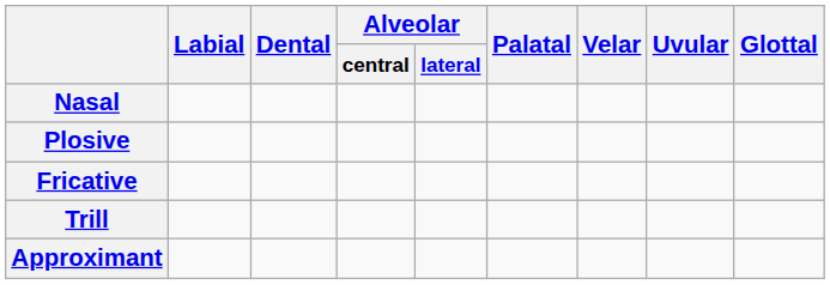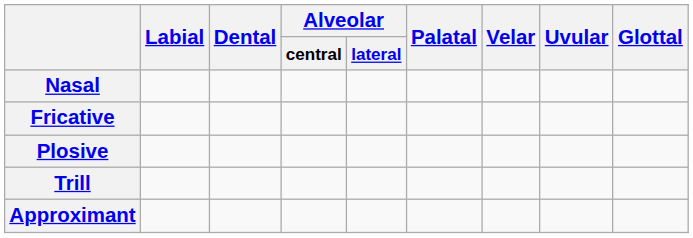 <table class="wikitable" style="text-align:center;">
 <tr>
 <th rowspan=2></th>
 <th rowspan=2><a href='#'>Labial</a></th>
 <th rowspan=2><a href='#'>Dental</a></th>
 <th colspan=2><a href='#'>Alveolar</a></th>
 <th rowspan=2><a href='#'>Palatal</a></th>
 <th rowspan=2><a href='#'>Velar</a></th>
 <th rowspan=2><a href='#'>Uvular</a></th>
 <th rowspan=2><a href='#'>Glottal</a></th>
 </tr>
 <tr>
 <th><small>central</small></th>
 <th><small><a href='#'>lateral</a></small></th>
 </tr>
 <tr>
 <th><a href='#'>Nasal</a></th>
 <td></td>
 <td></td>
 <td></td>
 <td></td>
 <td></td>
 <td></td>
 <td></td>
 <td></td>
 </tr>
 <tr>
+<th><a href='#'>Fricative</a></th>
+<td>   </td>
+<td>   </td>
+<td></td>
+<td></td>
+<td></td>
+<td></td>
+<td></td>
+<td></td>
+</tr>
+<tr>
 <th><a href='#'>Plosive</a></th>
 <td>   </td>
 <td></td>
 <td>   </td>
 <td></td>
 <td></td>
 <td>   </td>
-<td></td>
-<td></td>
-</tr>
-<tr>
-<th><a href='#'>Fricative</a></th>
-<td>   </td>
-<td>   </td>
-<td></td>
-<td></td>
-<td></td>
-<td></td>
 <td></td>
 <td></td>
 </tr>
 <tr>
 <th><a href='#'>Trill</a></th>
 <td></td>
 <td></td>
 <td>   </td>
 <td></td>
 <td></td>
 <td></td>
 <td></td>
 <td></td>
 </tr>
 <tr>
 <th><a href='#'>Approximant</a></th>
 <td></td>
 <td></td>
 <td></td>
 <td></td>
 <td></td>
 <td>   </td>
 <td></td>
 <td></td>
 </tr>
 </table>
